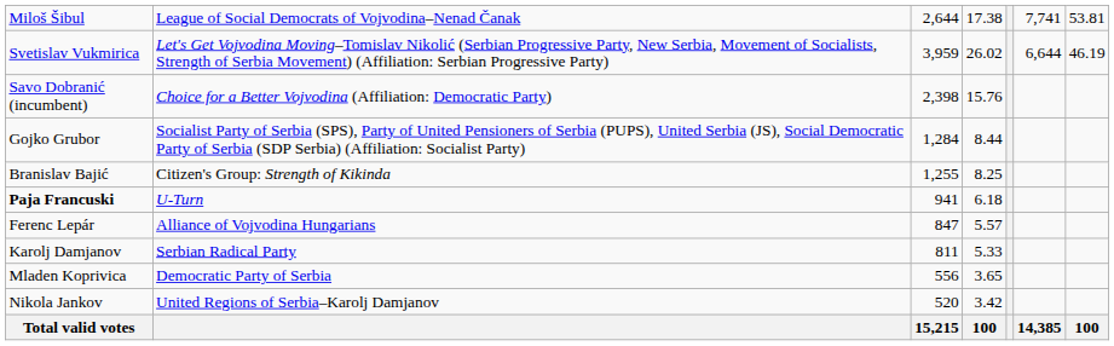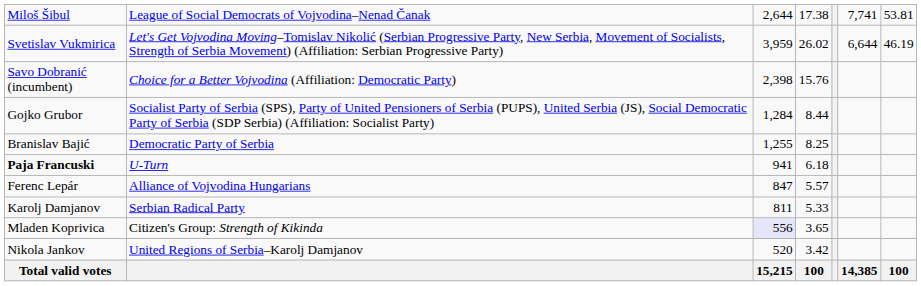 <table style="width:1100px;" class="wikitable">
 <tr>
 <td align="left"><a href='#'>Miloš Šibul</a></td>
 <td align="left"><a href='#'>League of Social Democrats of Vojvodina</a>–<a href='#'>Nenad Čanak</a></td>
 <td align="right">2,644</td>
 <td align="right">17.38</td>
 <th align="left"></th>
 <td align="right">7,741</td>
 <td align="right">53.81</td>
 </tr>
 <tr>
 <td align="left"><a href='#'>Svetislav Vukmirica</a></td>
 <td align="left"><em><a href='#'>Let's Get Vojvodina Moving</a></em>–<a href='#'>Tomislav Nikolić</a> (<a href='#'>Serbian Progressive Party</a>, <a href='#'>New Serbia</a>, <a href='#'>Movement of Socialists</a>, <a href='#'>Strength of Serbia Movement</a>) (Affiliation: Serbian Progressive Party)</td>
 <td align="right">3,959</td>
 <td align="right">26.02</td>
 <th align="left"></th>
 <td align="right">6,644</td>
 <td align="right">46.19</td>
 </tr>
 <tr>
 <td align="left"><a href='#'>Savo Dobranić</a> (incumbent)</td>
 <td align="left"><em><a href='#'>Choice for a Better Vojvodina</a></em> (Affiliation: <a href='#'>Democratic Party</a>)</td>
 <td align="right">2,398</td>
 <td align="right">15.76</td>
 <th align="left"></th>
 <td align="right"></td>
 <td align="right"></td>
 </tr>
 <tr>
 <td align="left">Gojko Grubor</td>
 <td align="left"><a href='#'>Socialist Party of Serbia</a> (SPS), <a href='#'>Party of United Pensioners of Serbia</a> (PUPS), <a href='#'>United Serbia</a> (JS), <a href='#'>Social Democratic Party of Serbia</a> (SDP Serbia) (Affiliation: Socialist Party)</td>
 <td align="right">1,284</td>
 <td align="right">8.44</td>
 <th align="left"></th>
 <td align="right"></td>
 <td align="right"></td>
 </tr>
 <tr>
 <td align="left">Branislav Bajić</td>
-<td align="left">Citizen's Group: <em>Strength of Kikinda</em></td>
+<td align="left"><a href='#'>Democratic Party of Serbia</a></td>
 <td align="right">1,255</td>
 <td align="right">8.25</td>
 <th align="left"></th>
 <td align="right"></td>
 <td align="right"></td>
 </tr>
 <tr>
 <td align="left"><strong>Paja Francuski</strong></td>
 <td align="left"><em><a href='#'>U-Turn</a></em></td>
 <td align="right">941</td>
 <td align="right">6.18</td>
 <th align="left"></th>
 <td align="right"></td>
 <td align="right"></td>
 </tr>
 <tr>
 <td align="left">Ferenc Lepár</td>
 <td align="left"><a href='#'>Alliance of Vojvodina Hungarians</a></td>
 <td align="right">847</td>
 <td align="right">5.57</td>
 <th align="left"></th>
 <td align="right"></td>
 <td align="right"></td>
 </tr>
 <tr>
 <td align="left">Karolj Damjanov</td>
 <td align="left"><a href='#'>Serbian Radical Party</a></td>
 <td align="right">811</td>
 <td align="right">5.33</td>
 <th align="left"></th>
 <td align="right"></td>
 <td align="right"></td>
 </tr>
 <tr>
 <td align="left">Mladen Koprivica</td>
-<td align="left"><a href='#'>Democratic Party of Serbia</a></td>
-<td align="right">556</td>
+<td align="left">Citizen's Group: <em>Strength of Kikinda</em></td>
+<td align="right" style="background: lavender;">556</td>
 <td align="right">3.65</td>
 <th align="left"></th>
 <td align="right"></td>
 <td align="right"></td>
 </tr>
 <tr>
 <td align="left">Nikola Jankov</td>
 <td align="left"><a href='#'>United Regions of Serbia</a>–Karolj Damjanov</td>
 <td align="right">520</td>
 <td align="right">3.42</td>
 <th align="left"></th>
 <td align="right"></td>
 <td align="right"></td>
 </tr>
 <tr>
 <th align="left">Total valid votes</th>
 <th align="left"></th>
 <th align="right">15,215</th>
 <th align="right">100</th>
 <th align="left"></th>
 <th align="right">14,385</th>
 <th align="right">100</th>
 </tr>
 </table>
